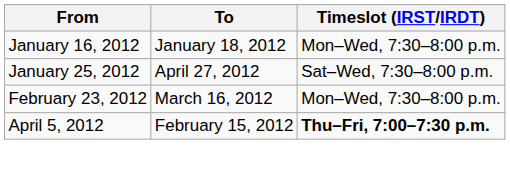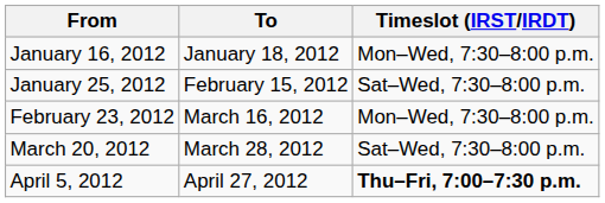 <table class="wikitable">
 <tr>
 <th>From</th>
 <th>To</th>
 <th>Timeslot (<a href='#'>IRST</a>/<a href='#'>IRDT</a>)</th>
 </tr>
 <tr>
 <td>January 16, 2012</td>
 <td>January 18, 2012</td>
 <td>Mon–Wed, 7:30–8:00 p.m.</td>
 </tr>
 <tr>
 <td>January 25, 2012</td>
-<td>April 27, 2012</td>
+<td>February 15, 2012</td>
 <td>Sat–Wed, 7:30–8:00 p.m.</td>
 </tr>
 <tr>
 <td>February 23, 2012</td>
 <td>March 16, 2012</td>
 <td>Mon–Wed, 7:30–8:00 p.m.</td>
 </tr>
 <tr>
+<td>March 20, 2012</td>
+<td>March 28, 2012</td>
+<td>Sat–Wed, 7:30–8:00 p.m.</td>
+</tr>
+<tr>
 <td>April 5, 2012</td>
-<td>February 15, 2012</td>
+<td>April 27, 2012</td>
 <td><strong>Thu–Fri, 7:00–7:30 p.m.</strong></td>
 </tr>
 </table>
